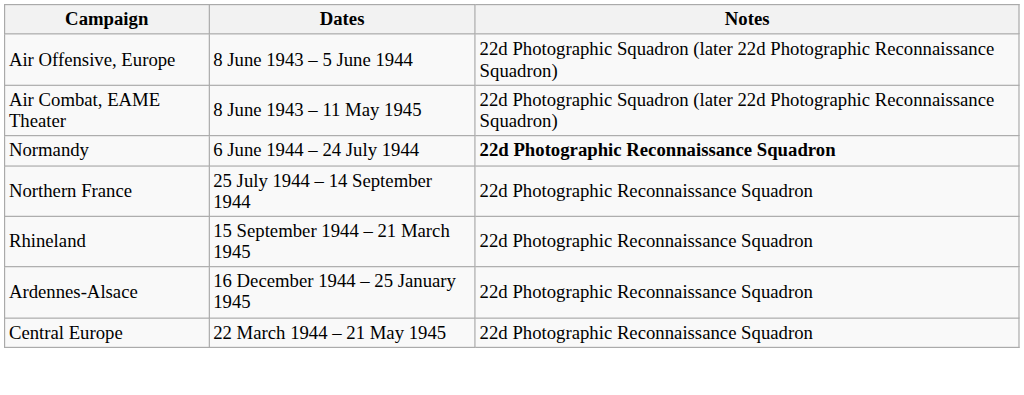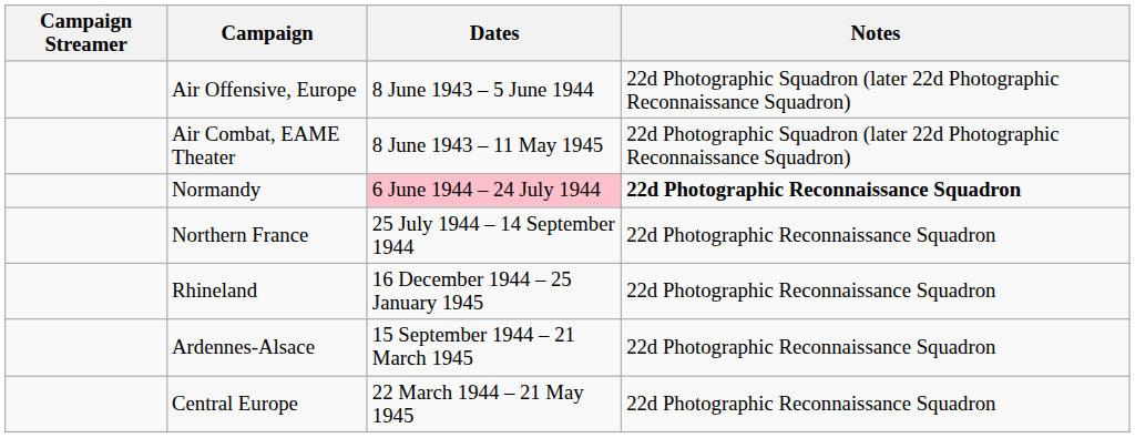 <table class="wikitable">
 <tr style="background:#efefef;">
+<th>Campaign Streamer</th>
 <th>Campaign</th>
 <th>Dates</th>
 <th>Notes</th>
 </tr>
 <tr>
+<td></td>
 <td>Air Offensive, Europe</td>
 <td>8 June 1943 – 5 June 1944</td>
 <td>22d Photographic Squadron (later 22d Photographic Reconnaissance Squadron)</td>
 </tr>
 <tr>
+<td></td>
 <td>Air Combat, EAME Theater</td>
 <td>8 June 1943 – 11 May 1945</td>
 <td>22d Photographic Squadron (later 22d Photographic Reconnaissance Squadron)</td>
 </tr>
 <tr>
+<td></td>
 <td>Normandy</td>
-<td>6 June 1944 – 24 July 1944</td>
+<td style="background: pink;">6 June 1944 – 24 July 1944</td>
 <td><strong>22d Photographic Reconnaissance Squadron</strong></td>
 </tr>
 <tr>
+<td></td>
 <td>Northern France</td>
 <td>25 July 1944 – 14 September 1944</td>
 <td>22d Photographic Reconnaissance Squadron</td>
 </tr>
 <tr>
+<td></td>
 <td>Rhineland</td>
+<td>16 December 1944 – 25 January 1945</td>
+<td>22d Photographic Reconnaissance Squadron</td>
+</tr>
+<tr>
+<td></td>
+<td>Ardennes-Alsace</td>
 <td>15 September 1944 – 21 March 1945</td>
 <td>22d Photographic Reconnaissance Squadron</td>
 </tr>
 <tr>
-<td>Ardennes-Alsace</td>
-<td>16 December 1944 – 25 January 1945</td>
-<td>22d Photographic Reconnaissance Squadron</td>
-</tr>
-<tr>
+<td></td>
 <td>Central Europe</td>
 <td>22 March 1944 – 21 May 1945</td>
 <td>22d Photographic Reconnaissance Squadron</td>
 </tr>
 </table>
